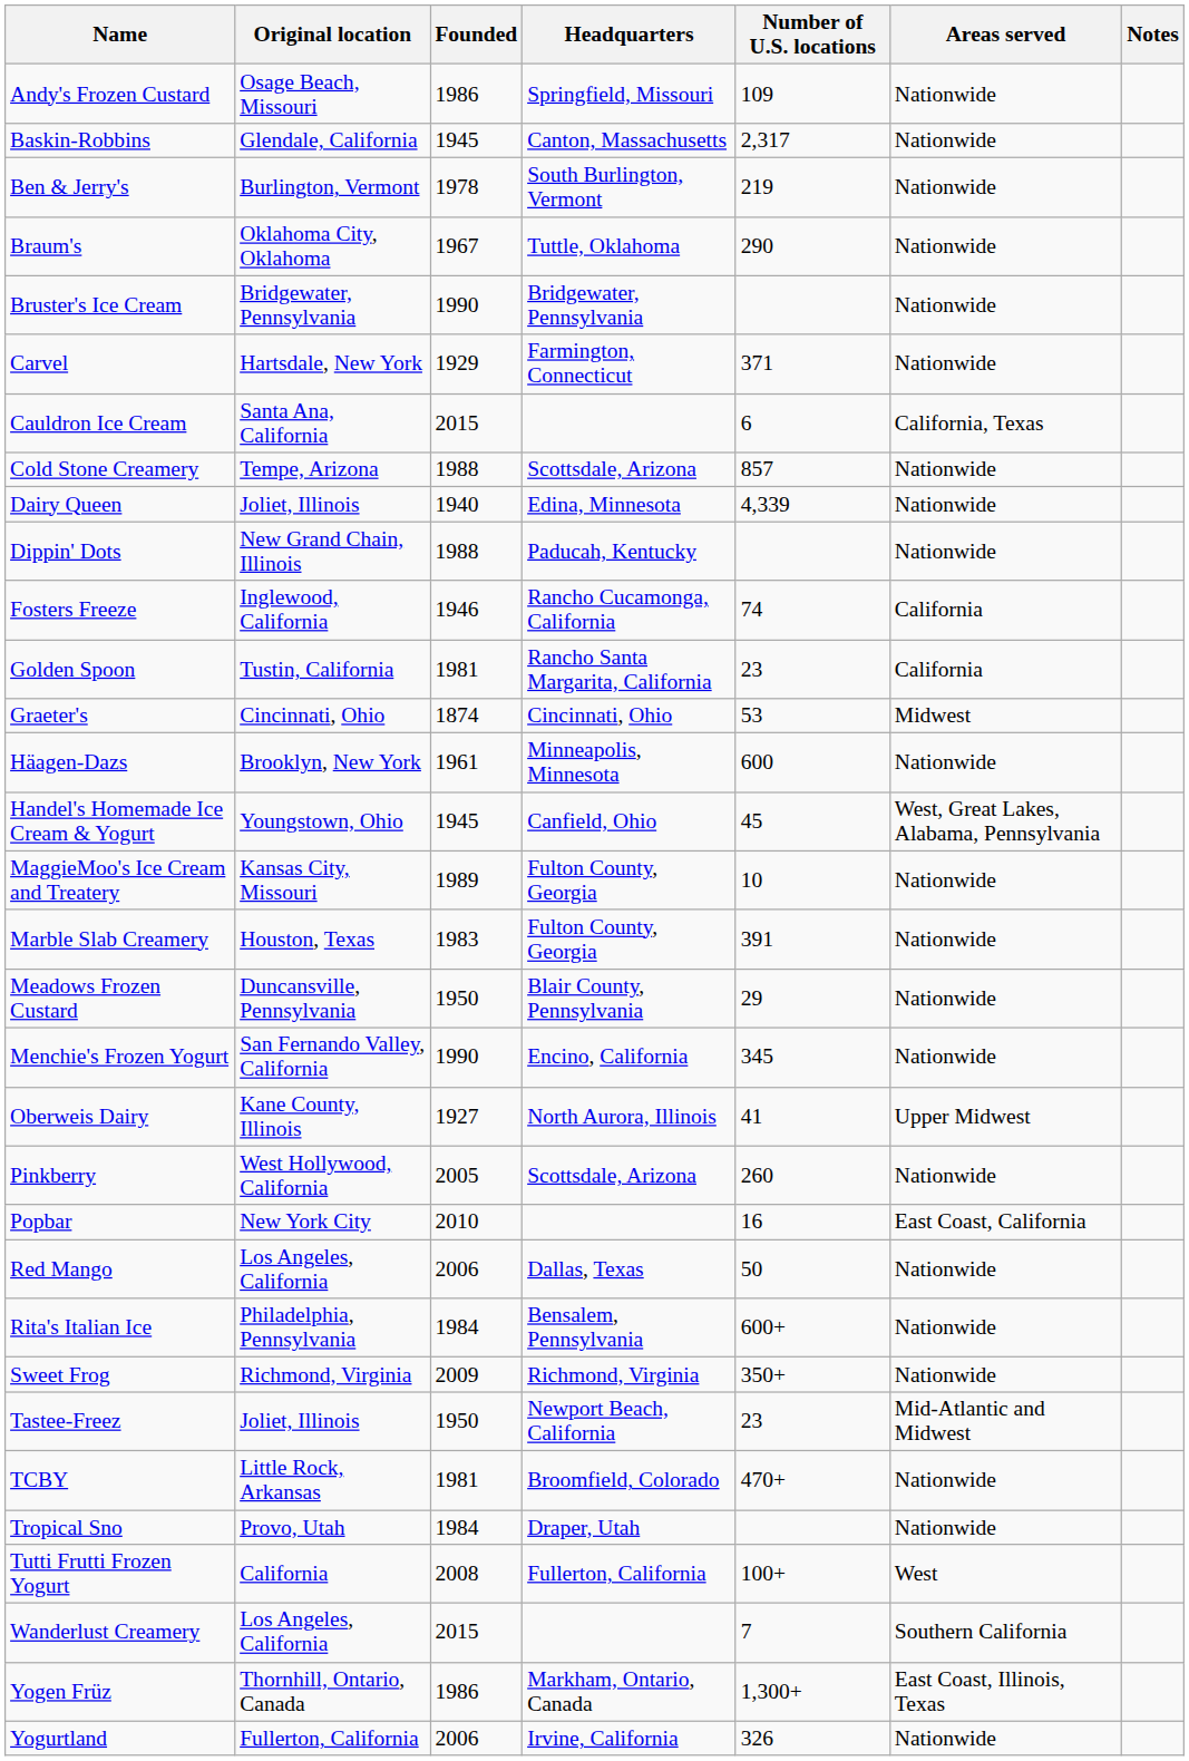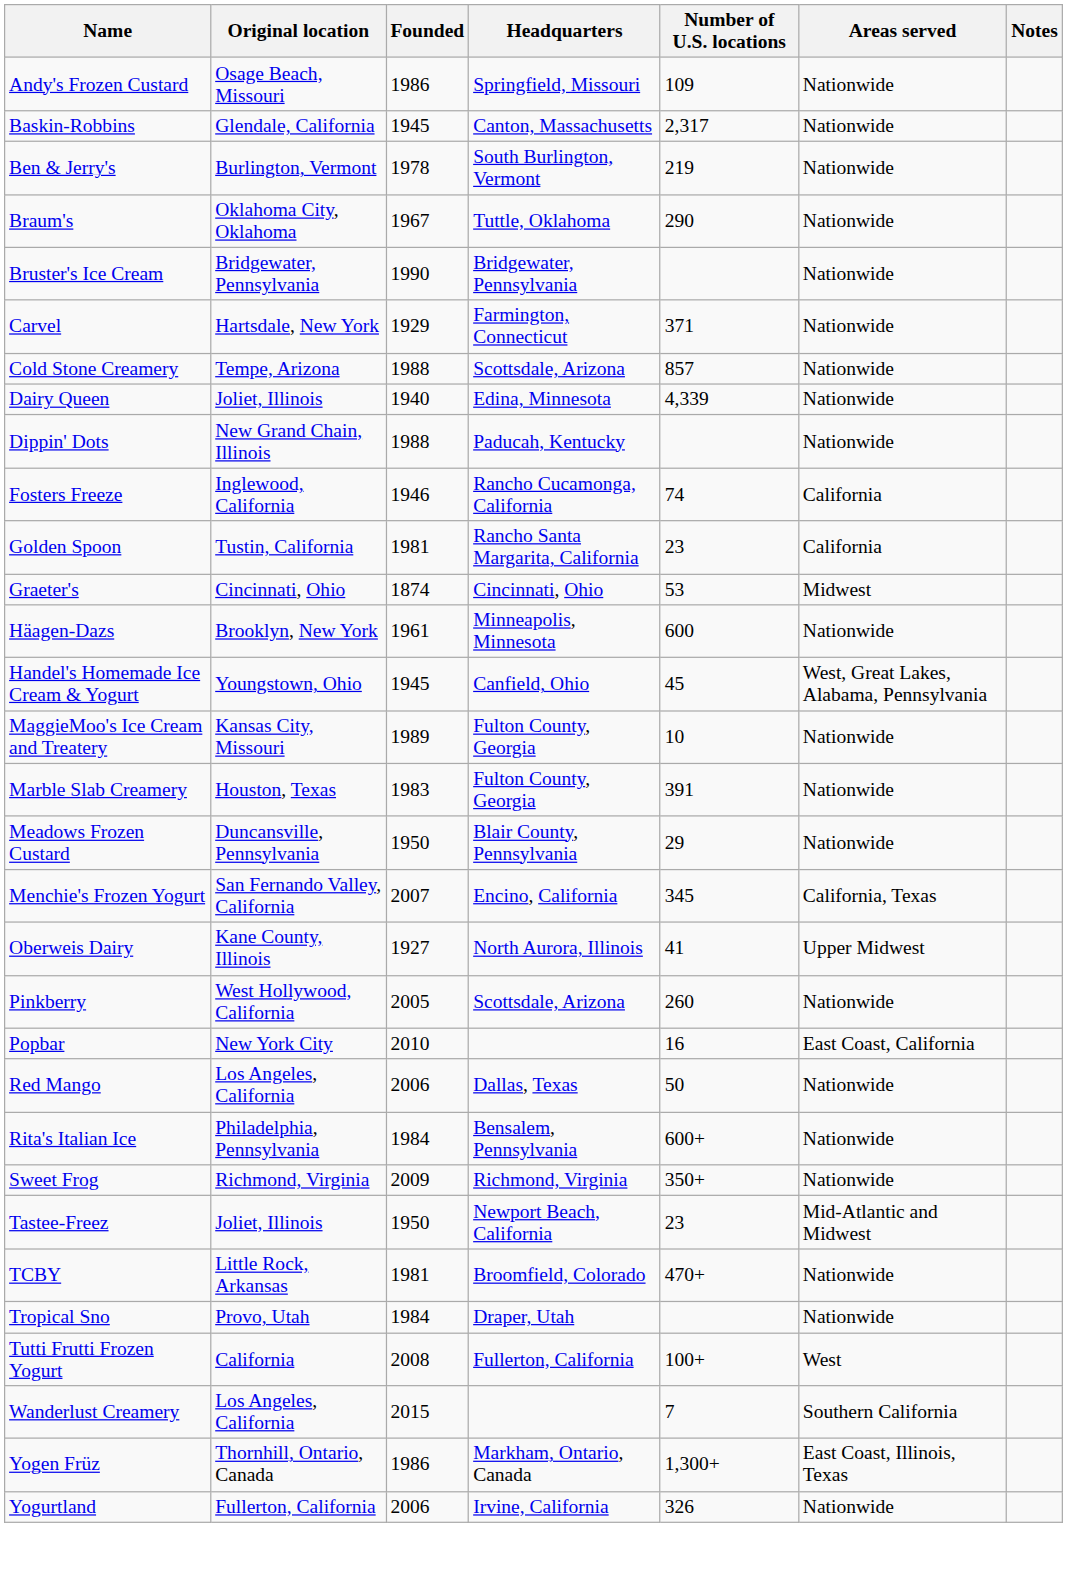 <table class="wikitable sortable">
 <tr>
 <th>Name</th>
 <th>Original location</th>
 <th>Founded</th>
 <th>Headquarters</th>
 <th data-sort-type="number">Number of U.S. locations</th>
 <th>Areas served</th>
 <th>Notes</th>
 </tr>
 <tr>
 <td><a href='#'>Andy's Frozen Custard</a></td>
 <td><a href='#'>Osage Beach, Missouri</a></td>
 <td>1986</td>
 <td><a href='#'>Springfield, Missouri</a></td>
 <td>109</td>
 <td>Nationwide</td>
 <td></td>
 </tr>
 <tr>
 <td><a href='#'>Baskin-Robbins</a></td>
 <td><a href='#'>Glendale, California</a></td>
 <td>1945</td>
 <td><a href='#'>Canton, Massachusetts</a></td>
 <td>2,317</td>
 <td>Nationwide</td>
 <td></td>
 </tr>
 <tr>
 <td><a href='#'>Ben & Jerry's</a></td>
 <td><a href='#'>Burlington, Vermont</a></td>
 <td>1978</td>
 <td><a href='#'>South Burlington, Vermont</a></td>
 <td>219</td>
 <td>Nationwide</td>
 <td></td>
 </tr>
 <tr>
 <td><a href='#'>Braum's</a></td>
 <td><a href='#'>Oklahoma City</a>, <a href='#'>Oklahoma</a></td>
 <td>1967</td>
 <td><a href='#'>Tuttle, Oklahoma</a></td>
 <td>290</td>
 <td>Nationwide</td>
 <td></td>
 </tr>
 <tr>
 <td><a href='#'>Bruster's Ice Cream</a></td>
 <td><a href='#'>Bridgewater, Pennsylvania</a></td>
 <td>1990</td>
 <td><a href='#'>Bridgewater, Pennsylvania</a></td>
 <td></td>
 <td>Nationwide</td>
 <td></td>
 </tr>
 <tr>
 <td><a href='#'>Carvel</a></td>
 <td><a href='#'>Hartsdale</a>, <a href='#'>New York</a></td>
 <td>1929</td>
 <td><a href='#'>Farmington, Connecticut</a></td>
 <td>371</td>
 <td>Nationwide</td>
-<td></td>
-</tr>
-<tr>
-<td><a href='#'>Cauldron Ice Cream</a></td>
-<td><a href='#'>Santa Ana, California</a></td>
-<td>2015</td>
-<td></td>
-<td>6</td>
-<td>California, Texas</td>
 <td></td>
 </tr>
 <tr>
 <td><a href='#'>Cold Stone Creamery</a></td>
 <td><a href='#'>Tempe, Arizona</a></td>
 <td>1988</td>
 <td><a href='#'>Scottsdale, Arizona</a></td>
 <td>857</td>
 <td>Nationwide</td>
 <td></td>
 </tr>
 <tr>
 <td><a href='#'>Dairy Queen</a></td>
 <td><a href='#'>Joliet, Illinois</a></td>
 <td>1940</td>
 <td><a href='#'>Edina, Minnesota</a></td>
 <td>4,339</td>
 <td>Nationwide</td>
 <td></td>
 </tr>
 <tr>
 <td><a href='#'>Dippin' Dots</a></td>
 <td><a href='#'>New Grand Chain, Illinois</a></td>
 <td>1988</td>
 <td><a href='#'>Paducah, Kentucky</a></td>
 <td></td>
 <td>Nationwide</td>
 <td></td>
 </tr>
 <tr>
 <td><a href='#'>Fosters Freeze</a></td>
 <td><a href='#'>Inglewood, California</a></td>
 <td>1946</td>
 <td><a href='#'>Rancho Cucamonga, California</a></td>
 <td>74</td>
 <td>California</td>
 <td></td>
 </tr>
 <tr>
 <td><a href='#'>Golden Spoon</a></td>
 <td><a href='#'>Tustin, California</a></td>
 <td>1981</td>
 <td><a href='#'>Rancho Santa Margarita, California</a></td>
 <td>23</td>
 <td>California</td>
 <td></td>
 </tr>
 <tr>
 <td><a href='#'>Graeter's</a></td>
 <td><a href='#'>Cincinnati</a>, <a href='#'>Ohio</a></td>
 <td>1874</td>
 <td><a href='#'>Cincinnati</a>, <a href='#'>Ohio</a></td>
 <td>53</td>
 <td>Midwest</td>
 <td></td>
 </tr>
 <tr>
 <td><a href='#'>Häagen-Dazs</a></td>
 <td><a href='#'>Brooklyn</a>, <a href='#'>New York</a></td>
 <td>1961</td>
 <td><a href='#'>Minneapolis</a>, <a href='#'>Minnesota</a></td>
 <td>600</td>
 <td>Nationwide</td>
 <td></td>
 </tr>
 <tr>
 <td><a href='#'>Handel's Homemade Ice Cream & Yogurt</a></td>
 <td><a href='#'>Youngstown, Ohio</a></td>
 <td>1945</td>
 <td><a href='#'>Canfield, Ohio</a></td>
 <td>45</td>
 <td>West, Great Lakes, Alabama, Pennsylvania</td>
 <td></td>
 </tr>
 <tr>
 <td><a href='#'>MaggieMoo's Ice Cream and Treatery</a></td>
 <td><a href='#'>Kansas City, Missouri</a></td>
 <td>1989</td>
 <td><a href='#'>Fulton County</a>, <a href='#'>Georgia</a></td>
 <td>10</td>
 <td>Nationwide</td>
 <td></td>
 </tr>
 <tr>
 <td><a href='#'>Marble Slab Creamery</a></td>
 <td><a href='#'>Houston</a>, <a href='#'>Texas</a></td>
 <td>1983</td>
 <td><a href='#'>Fulton County</a>, <a href='#'>Georgia</a></td>
 <td>391</td>
 <td>Nationwide</td>
 <td></td>
 </tr>
 <tr>
 <td><a href='#'>Meadows Frozen Custard</a></td>
 <td><a href='#'>Duncansville</a>, <a href='#'>Pennsylvania</a></td>
 <td>1950</td>
 <td><a href='#'>Blair County</a>, <a href='#'>Pennsylvania</a></td>
 <td>29</td>
 <td>Nationwide</td>
 <td></td>
 </tr>
 <tr>
 <td><a href='#'>Menchie's Frozen Yogurt</a></td>
 <td><a href='#'>San Fernando Valley</a>, <a href='#'>California</a></td>
-<td>1990</td>
+<td>2007</td>
 <td><a href='#'>Encino</a>, <a href='#'>California</a></td>
 <td>345</td>
-<td>Nationwide</td>
+<td>California, Texas</td>
 <td></td>
 </tr>
 <tr>
 <td><a href='#'>Oberweis Dairy</a></td>
 <td><a href='#'>Kane County, Illinois</a></td>
 <td>1927</td>
 <td><a href='#'>North Aurora, Illinois</a></td>
 <td>41</td>
 <td>Upper Midwest</td>
 <td></td>
 </tr>
 <tr>
 <td><a href='#'>Pinkberry</a></td>
 <td><a href='#'>West Hollywood, California</a></td>
 <td>2005</td>
 <td><a href='#'>Scottsdale, Arizona</a></td>
 <td>260</td>
 <td>Nationwide</td>
 <td></td>
 </tr>
 <tr>
 <td><a href='#'>Popbar</a></td>
 <td><a href='#'>New York City</a></td>
 <td>2010</td>
 <td></td>
 <td>16</td>
 <td>East Coast, California</td>
 <td></td>
 </tr>
 <tr>
 <td><a href='#'>Red Mango</a></td>
 <td><a href='#'>Los Angeles</a>, <a href='#'>California</a></td>
 <td>2006</td>
 <td><a href='#'>Dallas</a>, <a href='#'>Texas</a></td>
 <td>50</td>
 <td>Nationwide</td>
 <td></td>
 </tr>
 <tr>
 <td><a href='#'>Rita's Italian Ice</a></td>
 <td><a href='#'>Philadelphia</a>, <a href='#'>Pennsylvania</a></td>
 <td>1984</td>
 <td><a href='#'>Bensalem</a>, <a href='#'>Pennsylvania</a></td>
 <td>600+</td>
 <td>Nationwide</td>
 <td></td>
 </tr>
 <tr>
 <td><a href='#'>Sweet Frog</a></td>
 <td><a href='#'>Richmond, Virginia</a></td>
 <td>2009</td>
 <td><a href='#'>Richmond, Virginia</a></td>
 <td>350+</td>
 <td>Nationwide</td>
 <td></td>
 </tr>
 <tr>
 <td><a href='#'>Tastee-Freez</a></td>
 <td><a href='#'>Joliet, Illinois</a></td>
 <td>1950</td>
 <td><a href='#'>Newport Beach, California</a></td>
 <td>23</td>
 <td>Mid-Atlantic and Midwest</td>
 <td></td>
 </tr>
 <tr>
 <td><a href='#'>TCBY</a></td>
 <td><a href='#'>Little Rock, Arkansas</a></td>
 <td>1981</td>
 <td><a href='#'>Broomfield, Colorado</a></td>
 <td>470+</td>
 <td>Nationwide</td>
 <td></td>
 </tr>
 <tr>
 <td><a href='#'>Tropical Sno</a></td>
 <td><a href='#'>Provo, Utah</a></td>
 <td>1984</td>
 <td><a href='#'>Draper, Utah</a></td>
 <td></td>
 <td>Nationwide</td>
 <td></td>
 </tr>
 <tr>
 <td><a href='#'>Tutti Frutti Frozen Yogurt</a></td>
 <td><a href='#'>California</a></td>
 <td>2008</td>
 <td><a href='#'>Fullerton, California</a></td>
 <td>100+</td>
 <td>West</td>
 <td></td>
 </tr>
 <tr>
 <td><a href='#'>Wanderlust Creamery</a></td>
 <td><a href='#'>Los Angeles</a>, <a href='#'>California</a></td>
 <td>2015</td>
 <td></td>
 <td>7</td>
 <td>Southern California</td>
 <td></td>
 </tr>
 <tr>
 <td><a href='#'>Yogen Früz</a></td>
 <td><a href='#'>Thornhill, Ontario</a>, Canada</td>
 <td>1986</td>
 <td><a href='#'>Markham, Ontario</a>, Canada</td>
 <td>1,300+</td>
 <td>East Coast, Illinois, Texas</td>
 <td></td>
 </tr>
 <tr>
 <td><a href='#'>Yogurtland</a></td>
 <td><a href='#'>Fullerton, California</a></td>
 <td>2006</td>
 <td><a href='#'>Irvine, California</a></td>
 <td>326</td>
 <td>Nationwide</td>
 <td></td>
 </tr>
 </table>
